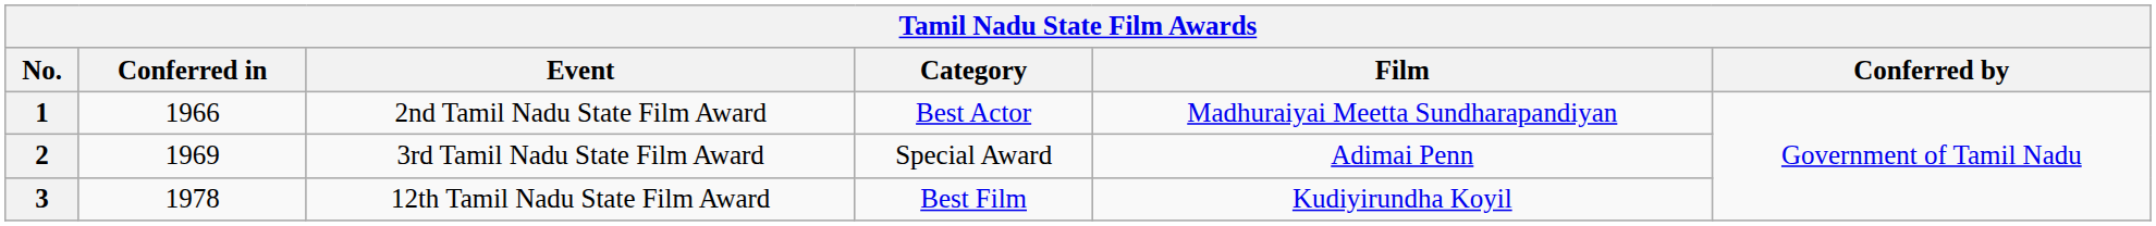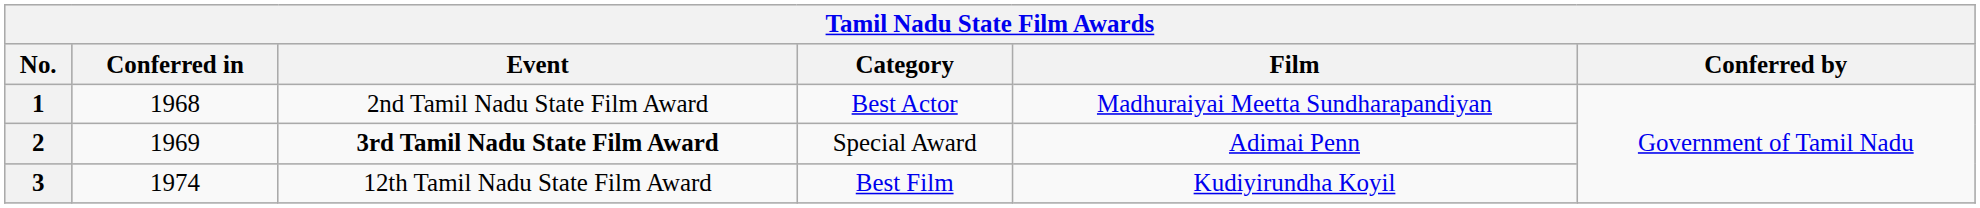 <table class="wikitable" style="width:100%;text-align:center">
 <tr>
 <th colspan=6><strong><a href='#'>Tamil Nadu State Film Awards</a></strong></th>
 </tr>
 <tr>
 <th>No.</th>
 <th>Conferred in</th>
 <th>Event</th>
 <th>Category</th>
 <th>Film</th>
 <th>Conferred by</th>
 </tr>
 <tr>
 <th>1</th>
-<td>1966</td>
+<td>1968</td>
 <td>2nd Tamil Nadu State Film Award</td>
 <td><a href='#'>Best Actor</a></td>
 <td><a href='#'>Madhuraiyai Meetta Sundharapandiyan</a></td>
 <td rowspan=3><a href='#'>Government of Tamil Nadu</a></td>
 </tr>
 <tr>
 <th>2</th>
 <td>1969</td>
-<td>3rd Tamil Nadu State Film Award</td>
+<td><strong>3rd Tamil Nadu State Film Award</strong></td>
 <td>Special Award</td>
 <td><a href='#'>Adimai Penn</a></td>
 </tr>
 <tr>
 <th>3</th>
-<td>1978</td>
+<td>1974</td>
 <td>12th Tamil Nadu State Film Award</td>
 <td><a href='#'>Best Film</a></td>
 <td><a href='#'>Kudiyirundha Koyil</a></td>
 </tr>
 </table>
